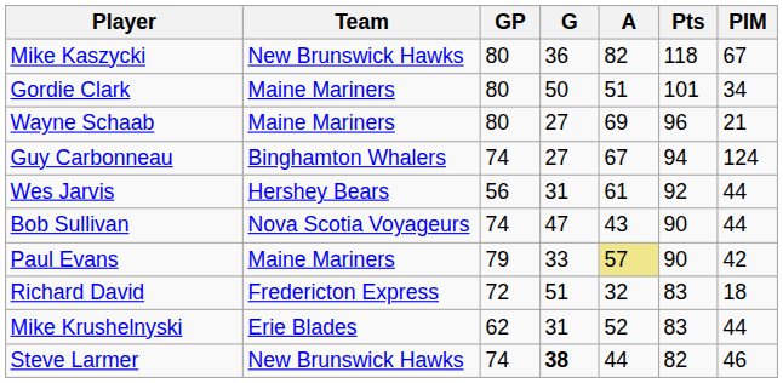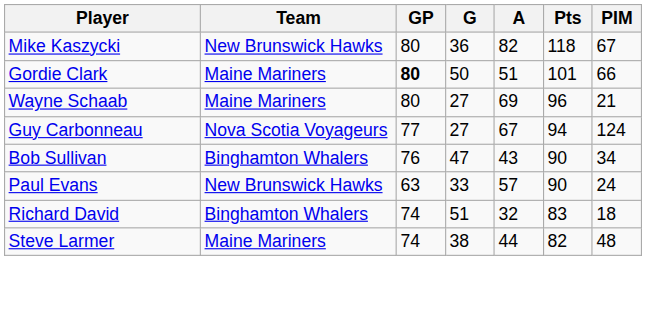 <table class="wikitable">
 <tr>
 <th bgcolor="#DDDDFF" width="30%">Player</th>
 <th bgcolor="#DDDDFF" width="30%">Team</th>
 <th bgcolor="#DDDDFF" width="7.5%">GP</th>
 <th bgcolor="#DDDDFF" width="7.5%">G</th>
 <th bgcolor="#DDDDFF" width="7.5%">A</th>
 <th bgcolor="#DDDDFF" width="7.5%">Pts</th>
 <th bgcolor="#DDDDFF" width="7.5%">PIM</th>
 </tr>
 <tr>
 <td><a href='#'>Mike Kaszycki</a></td>
 <td><a href='#'>New Brunswick Hawks</a></td>
 <td>80</td>
 <td>36</td>
 <td>82</td>
 <td>118</td>
 <td>67</td>
 </tr>
 <tr>
 <td><a href='#'>Gordie Clark</a></td>
 <td><a href='#'>Maine Mariners</a></td>
-<td>80</td>
+<td><strong>80</strong></td>
 <td>50</td>
 <td>51</td>
 <td>101</td>
-<td>34</td>
+<td>66</td>
 </tr>
 <tr>
 <td><a href='#'>Wayne Schaab</a></td>
 <td><a href='#'>Maine Mariners</a></td>
 <td>80</td>
 <td>27</td>
 <td>69</td>
 <td>96</td>
 <td>21</td>
 </tr>
 <tr>
 <td><a href='#'>Guy Carbonneau</a></td>
-<td><a href='#'>Binghamton Whalers</a></td>
-<td>74</td>
+<td><a href='#'>Nova Scotia Voyageurs</a></td>
+<td>77</td>
 <td>27</td>
 <td>67</td>
 <td>94</td>
 <td>124</td>
 </tr>
 <tr>
-<td><a href='#'>Wes Jarvis</a></td>
-<td><a href='#'>Hershey Bears</a></td>
-<td>56</td>
-<td>31</td>
-<td>61</td>
-<td>92</td>
-<td>44</td>
-</tr>
-<tr>
 <td><a href='#'>Bob Sullivan</a></td>
-<td><a href='#'>Nova Scotia Voyageurs</a></td>
-<td>74</td>
+<td><a href='#'>Binghamton Whalers</a></td>
+<td>76</td>
 <td>47</td>
 <td>43</td>
 <td>90</td>
-<td>44</td>
+<td>34</td>
 </tr>
 <tr>
 <td><a href='#'>Paul Evans</a></td>
-<td><a href='#'>Maine Mariners</a></td>
-<td>79</td>
+<td><a href='#'>New Brunswick Hawks</a></td>
+<td>63</td>
 <td>33</td>
-<td style="background: khaki;">57</td>
+<td>57</td>
 <td>90</td>
-<td>42</td>
+<td>24</td>
 </tr>
 <tr>
 <td><a href='#'>Richard David</a></td>
-<td><a href='#'>Fredericton Express</a></td>
-<td>72</td>
+<td><a href='#'>Binghamton Whalers</a></td>
+<td>74</td>
 <td>51</td>
 <td>32</td>
 <td>83</td>
 <td>18</td>
 </tr>
 <tr>
-<td><a href='#'>Mike Krushelnyski</a></td>
-<td><a href='#'>Erie Blades</a></td>
-<td>62</td>
-<td>31</td>
-<td>52</td>
-<td>83</td>
-<td>44</td>
-</tr>
-<tr>
 <td><a href='#'>Steve Larmer</a></td>
-<td><a href='#'>New Brunswick Hawks</a></td>
+<td><a href='#'>Maine Mariners</a></td>
 <td>74</td>
-<td><strong>38</strong></td>
+<td>38</td>
 <td>44</td>
 <td>82</td>
-<td>46</td>
+<td>48</td>
 </tr>
 </table>
